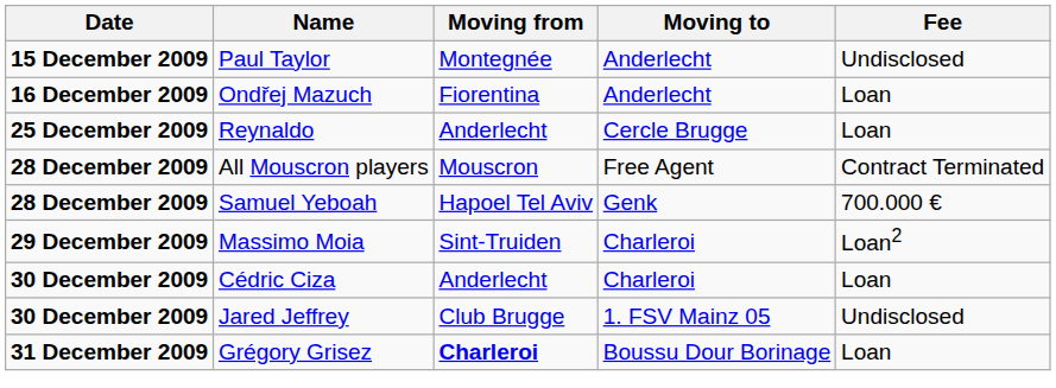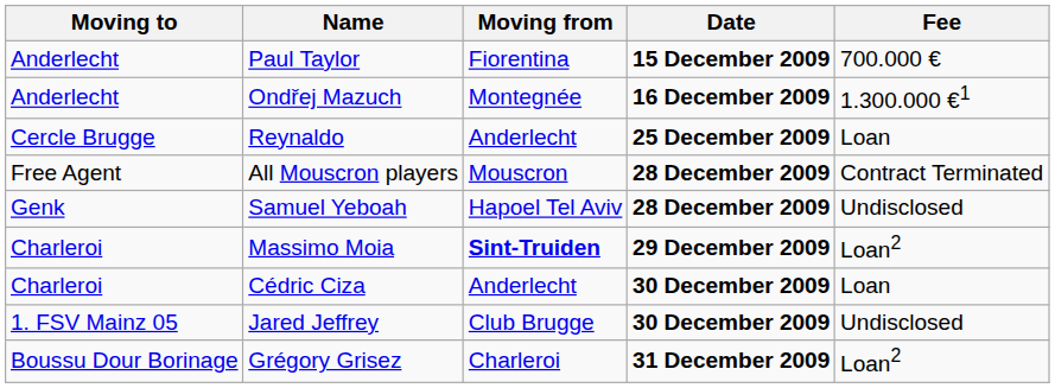 <table class="wikitable sortable">
 <tr>
-<th>Date</th>
+<th>Moving to</th>
 <th>Name</th>
 <th>Moving from</th>
-<th>Moving to</th>
+<th>Date</th>
 <th>Fee</th>
 </tr>
 <tr>
+<td><a href='#'>Anderlecht</a></td>
+<td> <a href='#'>Paul Taylor</a></td>
+<td> <a href='#'>Fiorentina</a></td>
 <td><strong>15 December 2009</strong></td>
-<td> <a href='#'>Paul Taylor</a></td>
+<td>700.000 €</td>
+</tr>
+<tr>
+<td><a href='#'>Anderlecht</a></td>
+<td> <a href='#'>Ondřej Mazuch</a></td>
 <td><a href='#'>Montegnée</a></td>
+<td><strong>16 December 2009</strong></td>
+<td>1.300.000 €<sup>1</sup></td>
+</tr>
+<tr>
+<td><a href='#'>Cercle Brugge</a></td>
+<td> <a href='#'>Reynaldo</a></td>
 <td><a href='#'>Anderlecht</a></td>
+<td><strong>25 December 2009</strong></td>
+<td>Loan</td>
+</tr>
+<tr>
+<td>Free Agent</td>
+<td>All <a href='#'>Mouscron</a> players</td>
+<td><a href='#'>Mouscron</a></td>
+<td><strong>28 December 2009</strong></td>
+<td>Contract Terminated</td>
+</tr>
+<tr>
+<td><a href='#'>Genk</a></td>
+<td> <a href='#'>Samuel Yeboah</a></td>
+<td> <a href='#'>Hapoel Tel Aviv</a></td>
+<td><strong>28 December 2009</strong></td>
 <td>Undisclosed</td>
 </tr>
 <tr>
-<td><strong>16 December 2009</strong></td>
-<td> <a href='#'>Ondřej Mazuch</a></td>
-<td> <a href='#'>Fiorentina</a></td>
+<td><a href='#'>Charleroi</a></td>
+<td><a href='#'>Massimo Moia</a></td>
+<td><strong><a href='#'>Sint-Truiden</a></strong></td>
+<td><strong>29 December 2009</strong></td>
+<td>Loan<sup>2</sup></td>
+</tr>
+<tr>
+<td><a href='#'>Charleroi</a></td>
+<td><a href='#'>Cédric Ciza</a></td>
 <td><a href='#'>Anderlecht</a></td>
+<td><strong>30 December 2009</strong></td>
 <td>Loan</td>
 </tr>
 <tr>
-<td><strong>25 December 2009</strong></td>
-<td> <a href='#'>Reynaldo</a></td>
-<td><a href='#'>Anderlecht</a></td>
-<td><a href='#'>Cercle Brugge</a></td>
-<td>Loan</td>
-</tr>
-<tr>
-<td><strong>28 December 2009</strong></td>
-<td>All <a href='#'>Mouscron</a> players</td>
-<td><a href='#'>Mouscron</a></td>
-<td>Free Agent</td>
-<td>Contract Terminated</td>
-</tr>
-<tr>
-<td><strong>28 December 2009</strong></td>
-<td> <a href='#'>Samuel Yeboah</a></td>
-<td> <a href='#'>Hapoel Tel Aviv</a></td>
-<td><a href='#'>Genk</a></td>
-<td>700.000 €</td>
-</tr>
-<tr>
-<td><strong>29 December 2009</strong></td>
-<td><a href='#'>Massimo Moia</a></td>
-<td><a href='#'>Sint-Truiden</a></td>
-<td><a href='#'>Charleroi</a></td>
-<td>Loan<sup>2</sup></td>
-</tr>
-<tr>
-<td><strong>30 December 2009</strong></td>
-<td><a href='#'>Cédric Ciza</a></td>
-<td><a href='#'>Anderlecht</a></td>
-<td><a href='#'>Charleroi</a></td>
-<td>Loan</td>
-</tr>
-<tr>
-<td><strong>30 December 2009</strong></td>
+<td> <a href='#'>1. FSV Mainz 05</a></td>
 <td> <a href='#'>Jared Jeffrey</a></td>
 <td><a href='#'>Club Brugge</a></td>
-<td> <a href='#'>1. FSV Mainz 05</a></td>
+<td><strong>30 December 2009</strong></td>
 <td>Undisclosed</td>
 </tr>
 <tr>
+<td><a href='#'>Boussu Dour Borinage</a></td>
+<td><a href='#'>Grégory Grisez</a></td>
+<td><a href='#'>Charleroi</a></td>
 <td><strong>31 December 2009</strong></td>
-<td><a href='#'>Grégory Grisez</a></td>
-<td><strong><a href='#'>Charleroi</a></strong></td>
-<td><a href='#'>Boussu Dour Borinage</a></td>
-<td>Loan</td>
+<td>Loan<sup>2</sup></td>
 </tr>
 </table>
